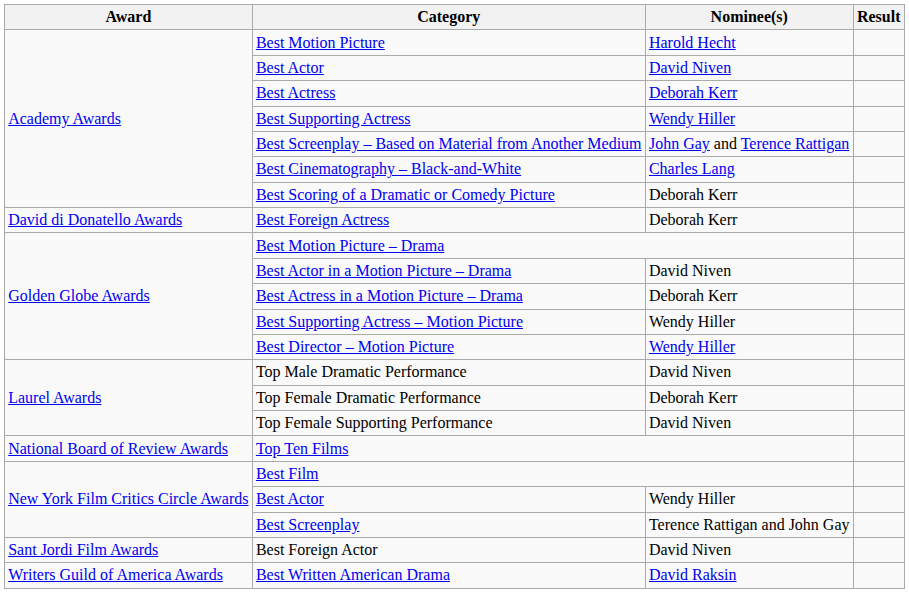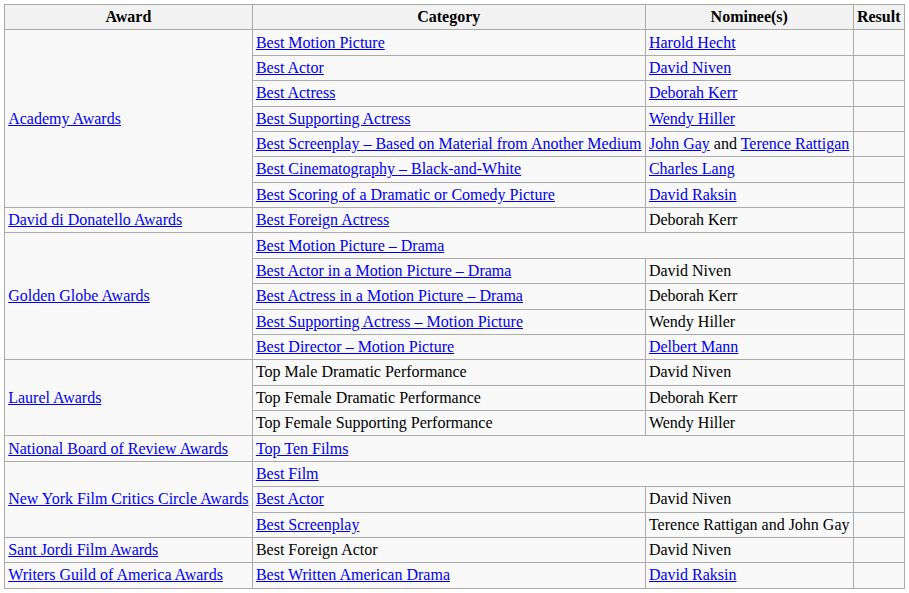 <table class="wikitable plainrowheaders">
 <tr>
 <th>Award</th>
 <th>Category</th>
 <th>Nominee(s)</th>
 <th>Result</th>
 </tr>
 <tr>
 <td rowspan="7"><a href='#'>Academy Awards</a></td>
 <td><a href='#'>Best Motion Picture</a></td>
 <td><a href='#'>Harold Hecht</a></td>
 <td></td>
 </tr>
 <tr>
 <td><a href='#'>Best Actor</a></td>
 <td><a href='#'>David Niven</a></td>
 <td></td>
 </tr>
 <tr>
 <td><a href='#'>Best Actress</a></td>
 <td><a href='#'>Deborah Kerr</a></td>
 <td></td>
 </tr>
 <tr>
 <td><a href='#'>Best Supporting Actress</a></td>
 <td><a href='#'>Wendy Hiller</a></td>
 <td></td>
 </tr>
 <tr>
 <td><a href='#'>Best Screenplay – Based on Material from Another Medium</a></td>
 <td><a href='#'>John Gay</a> and <a href='#'>Terence Rattigan</a></td>
 <td></td>
 </tr>
 <tr>
 <td><a href='#'>Best Cinematography – Black-and-White</a></td>
 <td><a href='#'>Charles Lang</a></td>
 <td></td>
 </tr>
 <tr>
 <td><a href='#'>Best Scoring of a Dramatic or Comedy Picture</a></td>
-<td>Deborah Kerr</td>
+<td><a href='#'>David Raksin</a></td>
 <td></td>
 </tr>
 <tr>
 <td><a href='#'>David di Donatello Awards</a></td>
 <td><a href='#'>Best Foreign Actress</a></td>
 <td>Deborah Kerr</td>
 <td></td>
 </tr>
 <tr>
 <td rowspan="5"><a href='#'>Golden Globe Awards</a></td>
 <td colspan="2"><a href='#'>Best Motion Picture – Drama</a></td>
 <td></td>
 </tr>
 <tr>
 <td><a href='#'>Best Actor in a Motion Picture – Drama</a></td>
 <td>David Niven</td>
 <td></td>
 </tr>
 <tr>
 <td><a href='#'>Best Actress in a Motion Picture – Drama</a></td>
 <td>Deborah Kerr</td>
 <td></td>
 </tr>
 <tr>
 <td><a href='#'>Best Supporting Actress – Motion Picture</a></td>
 <td>Wendy Hiller</td>
 <td></td>
 </tr>
 <tr>
 <td><a href='#'>Best Director – Motion Picture</a></td>
-<td><a href='#'>Wendy Hiller</a></td>
+<td><a href='#'>Delbert Mann</a></td>
 <td></td>
 </tr>
 <tr>
 <td rowspan="3"><a href='#'>Laurel Awards</a></td>
 <td>Top Male Dramatic Performance</td>
 <td>David Niven</td>
 <td></td>
 </tr>
 <tr>
 <td>Top Female Dramatic Performance</td>
 <td>Deborah Kerr</td>
 <td></td>
 </tr>
 <tr>
 <td>Top Female Supporting Performance</td>
-<td>David Niven</td>
+<td>Wendy Hiller</td>
 <td></td>
 </tr>
 <tr>
 <td><a href='#'>National Board of Review Awards</a></td>
 <td colspan="2"><a href='#'>Top Ten Films</a></td>
 <td></td>
 </tr>
 <tr>
 <td rowspan="3"><a href='#'>New York Film Critics Circle Awards</a></td>
 <td colspan="2"><a href='#'>Best Film</a></td>
 <td></td>
 </tr>
 <tr>
 <td><a href='#'>Best Actor</a></td>
-<td>Wendy Hiller</td>
+<td>David Niven</td>
 <td></td>
 </tr>
 <tr>
 <td><a href='#'>Best Screenplay</a></td>
 <td>Terence Rattigan and John Gay</td>
 <td></td>
 </tr>
 <tr>
 <td><a href='#'>Sant Jordi Film Awards</a></td>
 <td>Best Foreign Actor</td>
 <td>David Niven</td>
 <td></td>
 </tr>
 <tr>
 <td><a href='#'>Writers Guild of America Awards</a></td>
 <td><a href='#'>Best Written American Drama</a></td>
 <td><a href='#'>David Raksin</a></td>
 <td></td>
 </tr>
 </table>
